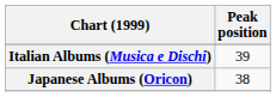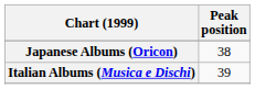 <table class="wikitable sortable plainrowheaders" style="text-align:center">
 <tr>
 <th scope="col">Chart (1999)</th>
 <th scope="col">Peak<br>position</th>
 </tr>
 <tr>
 </tr>
 <tr>
 </tr>
 <tr>
+<th scope="row">Japanese Albums (<a href='#'>Oricon</a>)</th>
+<td>38</td>
+</tr>
+<tr>
 <th scope="row">Italian Albums (<em><a href='#'>Musica e Dischi</a></em>)</th>
 <td>39</td>
-</tr>
-<tr>
-<th scope="row">Japanese Albums (<a href='#'>Oricon</a>)</th>
-<td>38</td>
 </tr>
 <tr>
 </tr>
 <tr>
 </tr>
 <tr>
 </tr>
 </table>
